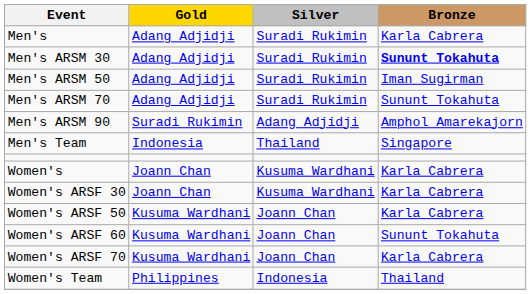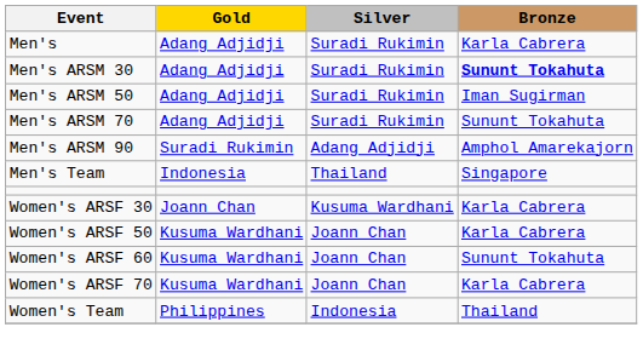 <table class="wikitable">
 <tr>
 <th>Event</th>
 <th style="background: gold">Gold</th>
 <th style="background: silver">Silver</th>
 <th style="background: #cc9966">Bronze</th>
 </tr>
 <tr>
 <td>Men's</td>
 <td> <a href='#'>Adang Adjidji</a></td>
 <td> <a href='#'>Suradi Rukimin</a></td>
 <td> <a href='#'>Karla Cabrera</a></td>
 </tr>
 <tr>
 <td>Men's ARSM 30</td>
 <td> <a href='#'>Adang Adjidji</a></td>
 <td> <a href='#'>Suradi Rukimin</a></td>
 <td><strong> <a href='#'>Sununt Tokahuta</a></strong></td>
 </tr>
 <tr>
 <td>Men's ARSM 50</td>
 <td> <a href='#'>Adang Adjidji</a></td>
 <td> <a href='#'>Suradi Rukimin</a></td>
 <td> <a href='#'>Iman Sugirman</a></td>
 </tr>
 <tr>
 <td>Men's ARSM 70</td>
 <td> <a href='#'>Adang Adjidji</a></td>
 <td> <a href='#'>Suradi Rukimin</a></td>
 <td> <a href='#'>Sununt Tokahuta</a></td>
 </tr>
 <tr>
 <td>Men's ARSM 90</td>
 <td> <a href='#'>Suradi Rukimin</a></td>
 <td> <a href='#'>Adang Adjidji</a></td>
 <td> <a href='#'>Amphol Amarekajorn</a></td>
 </tr>
 <tr>
 <td>Men's Team</td>
 <td> <a href='#'>Indonesia</a></td>
 <td> <a href='#'>Thailand</a></td>
 <td> <a href='#'>Singapore</a></td>
 </tr>
 <tr>
 <td></td>
 <td></td>
 <td></td>
 </tr>
 <tr>
-<td>Women's</td>
-<td> <a href='#'>Joann Chan</a></td>
-<td> <a href='#'>Kusuma Wardhani</a></td>
-<td> <a href='#'>Karla Cabrera</a></td>
-</tr>
-<tr>
 <td>Women's ARSF 30</td>
 <td> <a href='#'>Joann Chan</a></td>
 <td> <a href='#'>Kusuma Wardhani</a></td>
 <td> <a href='#'>Karla Cabrera</a></td>
 </tr>
 <tr>
 <td>Women's ARSF 50</td>
 <td> <a href='#'>Kusuma Wardhani</a></td>
 <td> <a href='#'>Joann Chan</a></td>
 <td> <a href='#'>Karla Cabrera</a></td>
 </tr>
 <tr>
 <td>Women's ARSF 60</td>
 <td> <a href='#'>Kusuma Wardhani</a></td>
 <td> <a href='#'>Joann Chan</a></td>
 <td> <a href='#'>Sununt Tokahuta</a></td>
 </tr>
 <tr>
 <td>Women's ARSF 70</td>
 <td> <a href='#'>Kusuma Wardhani</a></td>
 <td> <a href='#'>Joann Chan</a></td>
 <td> <a href='#'>Karla Cabrera</a></td>
 </tr>
 <tr>
 <td>Women's Team</td>
 <td> <a href='#'>Philippines</a></td>
 <td> <a href='#'>Indonesia</a></td>
 <td> <a href='#'>Thailand</a></td>
 </tr>
 <tr>
 </tr>
 </table>
